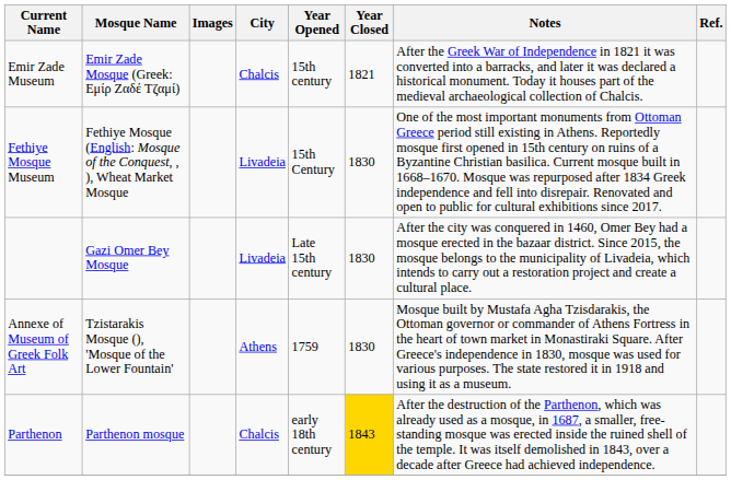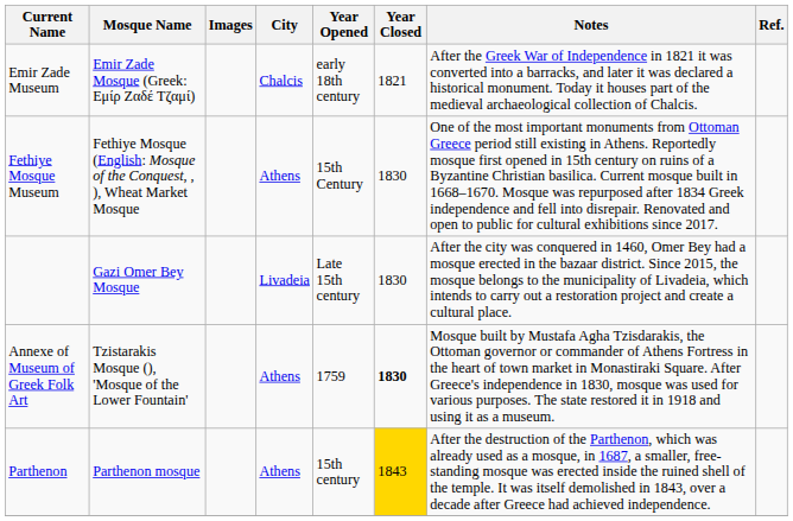 <table class="wikitable plainrowheaders sortable" style="text-align:left;">
 <tr>
 <th>Current Name</th>
 <th>Mosque Name</th>
 <th class="unsortable">Images</th>
 <th>City</th>
 <th>Year Opened</th>
 <th>Year Closed</th>
 <th class="unsortable">Notes</th>
 <th class="unsortable">Ref.</th>
 </tr>
 <tr>
 <td>Emir Zade Museum</td>
 <td><a href='#'>Emir Zade Mosque</a> (Greek: Εμίρ Ζαδέ Τζαμί)</td>
 <td></td>
 <td><a href='#'>Chalcis</a></td>
-<td>15th century</td>
+<td>early 18th century</td>
 <td>1821</td>
 <td>After the <a href='#'>Greek War of Independence</a> in 1821 it was converted into a barracks, and later it was declared a historical monument. Today it houses part of the medieval archaeological collection of Chalcis.</td>
 <td></td>
 </tr>
 <tr>
 <td><a href='#'>Fethiye Mosque</a> Museum</td>
 <td>Fethiye Mosque (<a href='#'>English</a>: <em>Mosque of the Conquest</em>, , ), Wheat Market Mosque</td>
 <td></td>
-<td><a href='#'>Livadeia</a></td>
+<td><a href='#'>Athens</a></td>
 <td>15th Century</td>
 <td>1830</td>
 <td>One of the most important monuments from <a href='#'>Ottoman Greece</a> period still existing in Athens. Reportedly mosque first opened in 15th century on ruins of a Byzantine Christian basilica. Current mosque built in 1668–1670. Mosque was repurposed after 1834 Greek independence and fell into disrepair. Renovated and open to public for cultural exhibitions since 2017.</td>
 <td></td>
 </tr>
 <tr>
 <td></td>
 <td><a href='#'>Gazi Omer Bey Mosque</a></td>
 <td></td>
 <td><a href='#'>Livadeia</a></td>
 <td>Late 15th century</td>
 <td>1830</td>
 <td>After the city was conquered in 1460, Omer Bey had a mosque erected in the bazaar district. Since 2015, the mosque belongs to the municipality of Livadeia, which intends to carry out a restoration project and create a cultural place.</td>
 <td></td>
 </tr>
 <tr>
 <td>Annexe of <a href='#'>Museum of Greek Folk Art</a></td>
 <td>Tzistarakis Mosque (), 'Mosque of the Lower Fountain'</td>
 <td></td>
 <td><a href='#'>Athens</a></td>
 <td>1759</td>
-<td>1830</td>
+<td><strong>1830</strong></td>
 <td>Mosque built by Mustafa Agha Tzisdarakis, the Ottoman governor or commander of Athens Fortress in the heart of town market in Monastiraki Square. After Greece's independence in 1830, mosque was used for various purposes. The state restored it in 1918 and using it as a museum.</td>
 <td></td>
 </tr>
 <tr>
 <td><a href='#'>Parthenon</a></td>
 <td><a href='#'>Parthenon mosque</a></td>
 <td></td>
-<td><a href='#'>Chalcis</a></td>
-<td>early 18th century</td>
+<td><a href='#'>Athens</a></td>
+<td>15th century</td>
 <td style="background: gold;">1843</td>
 <td>After the destruction of the <a href='#'>Parthenon</a>, which was already used as a mosque, in <a href='#'>1687</a>, a smaller, free-standing mosque was erected inside the ruined shell of the temple. It was itself demolished in 1843, over a decade after Greece had achieved independence.</td>
 <td></td>
 </tr>
 <tr>
 </tr>
 </table>
